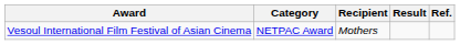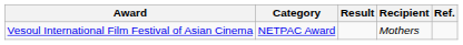 <table class="wikitable">
 <tr>
 <th>Award</th>
 <th>Category</th>
+<th>Result</th>
 <th>Recipient</th>
-<th>Result</th>
 <th>Ref.</th>
 </tr>
 <tr>
 <td><a href='#'>Vesoul International Film Festival of Asian Cinema</a></td>
 <td><a href='#'>NETPAC Award</a></td>
+<td></td>
 <td><em>Mothers</em></td>
-<td></td>
 <td></td>
 </tr>
 </table>
